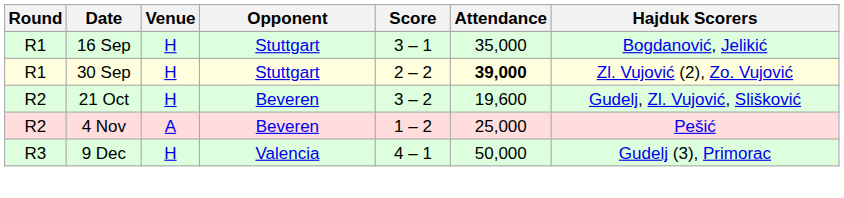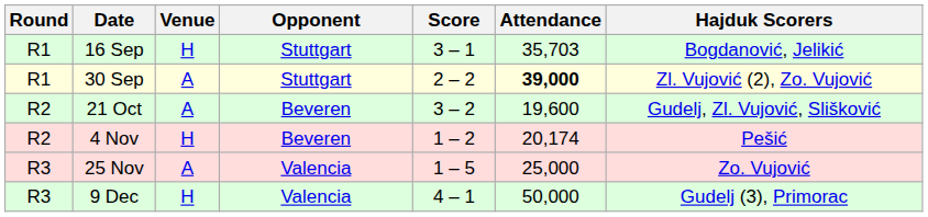 <table class="wikitable sortable" style="text-align: center; font-size:95%;">
 <tr>
 <th width="30">Round</th>
 <th width="60">Date</th>
 <th width="20">Venue</th>
 <th width="150">Opponent</th>
 <th width="60">Score</th>
 <th width="60">Attendance</th>
 <th width="250">Hajduk Scorers</th>
 </tr>
 <tr bgcolor="#ddffdd">
 <td>R1</td>
 <td>16 Sep</td>
 <td><a href='#'>H</a></td>
 <td><a href='#'>Stuttgart</a> </td>
 <td>3 – 1</td>
-<td>35,000</td>
+<td>35,703</td>
 <td><a href='#'>Bogdanović</a>, <a href='#'>Jelikić</a></td>
 </tr>
 <tr bgcolor="#ffffdd">
 <td>R1</td>
 <td>30 Sep</td>
-<td><a href='#'>H</a></td>
+<td><a href='#'>A</a> </td>
 <td><a href='#'>Stuttgart</a> </td>
 <td>2 – 2</td>
 <td><strong>39,000</strong></td>
 <td><a href='#'>Zl. Vujović</a> (2), <a href='#'>Zo. Vujović</a></td>
 </tr>
 <tr bgcolor="#ddffdd">
 <td>R2</td>
 <td>21 Oct</td>
-<td><a href='#'>H</a></td>
+<td><a href='#'>A</a> </td>
 <td><a href='#'>Beveren</a> </td>
 <td>3 – 2</td>
 <td>19,600</td>
 <td><a href='#'>Gudelj</a>, <a href='#'>Zl. Vujović</a>, <a href='#'>Slišković</a></td>
 </tr>
 <tr bgcolor="#ffdddd">
 <td>R2</td>
 <td>4 Nov</td>
-<td><a href='#'>A</a> </td>
+<td><a href='#'>H</a></td>
 <td><a href='#'>Beveren</a> </td>
 <td>1 – 2</td>
+<td>20,174</td>
+<td><a href='#'>Pešić</a></td>
+</tr>
+<tr bgcolor="#ffdddd">
+<td>R3</td>
+<td>25 Nov</td>
+<td><a href='#'>A</a> </td>
+<td><a href='#'>Valencia</a> </td>
+<td>1 – 5</td>
 <td>25,000</td>
-<td><a href='#'>Pešić</a></td>
+<td><a href='#'>Zo. Vujović</a></td>
 </tr>
 <tr bgcolor="#ddffdd">
 <td>R3</td>
 <td>9 Dec</td>
 <td><a href='#'>H</a></td>
 <td><a href='#'>Valencia</a> </td>
 <td>4 – 1</td>
 <td>50,000</td>
 <td><a href='#'>Gudelj</a> (3), <a href='#'>Primorac</a></td>
 </tr>
 </table>
